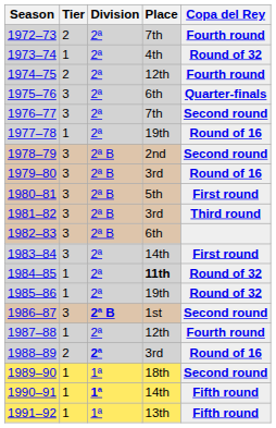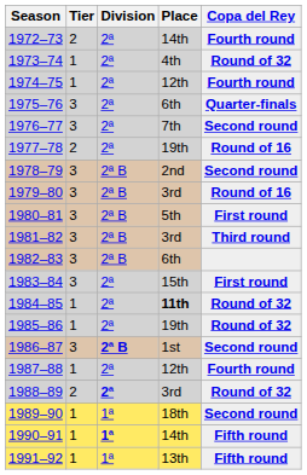 <table class="wikitable">
 <tr style="background:#f0f6fa;">
 <th>Season</th>
 <th>Tier</th>
 <th>Division</th>
 <th>Place</th>
 <th><a href='#'>Copa del Rey</a></th>
 </tr>
 <tr>
 <td style="background:#D3D3D3;"><a href='#'>1972–73</a></td>
 <td style="background:#D3D3D3;">2</td>
 <td style="background:#D3D3D3;"><a href='#'>2ª</a></td>
-<td style="background:#D3D3D3;">7th</td>
+<td style="background:#D3D3D3;">14th</td>
 <th style="background:#efefef;"><a href='#'>Fourth round</a></th>
 </tr>
 <tr>
 <td style="background:#D3D3D3;"><a href='#'>1973–74</a></td>
 <td style="background:#D3D3D3;">1</td>
 <td style="background:#D3D3D3;"><a href='#'>2ª</a></td>
 <td style="background:#D3D3D3;">4th</td>
 <th style="background:#efefef;"><a href='#'>Round of 32</a></th>
 </tr>
 <tr>
 <td style="background:#D3D3D3;"><a href='#'>1974–75</a></td>
-<td style="background:#D3D3D3;">2</td>
+<td style="background:#D3D3D3;">1</td>
 <td style="background:#D3D3D3;"><a href='#'>2ª</a></td>
 <td style="background:#D3D3D3;">12th</td>
 <th style="background:#efefef;"><a href='#'>Fourth round</a></th>
 </tr>
 <tr>
 <td style="background:#D3D3D3;"><a href='#'>1975–76</a></td>
 <td style="background:#D3D3D3;">3</td>
 <td style="background:#D3D3D3;"><a href='#'>2ª</a></td>
 <td style="background:#D3D3D3;">6th</td>
 <th style="background:#efefef;"><a href='#'>Quarter-finals</a></th>
 </tr>
 <tr>
 <td style="background:#D3D3D3;"><a href='#'>1976–77</a></td>
 <td style="background:#D3D3D3;">3</td>
 <td style="background:#D3D3D3;"><a href='#'>2ª</a></td>
 <td style="background:#D3D3D3;">7th</td>
 <th style="background:#efefef;"><a href='#'>Second round</a></th>
 </tr>
 <tr>
 <td style="background:#D3D3D3;"><a href='#'>1977–78</a></td>
-<td style="background:#D3D3D3;">1</td>
+<td style="background:#D3D3D3;">2</td>
 <td style="background:#D3D3D3;"><a href='#'>2ª</a></td>
 <td style="background:#D3D3D3;">19th</td>
 <th style="background:#efefef;"><a href='#'>Round of 16</a></th>
 </tr>
 <tr>
 <td style="background:#DEC5AB;"><a href='#'>1978–79</a></td>
 <td style="background:#DEC5AB;">3</td>
 <td style="background:#DEC5AB;"><a href='#'>2ª B</a></td>
 <td style="background:#DEC5AB;">2nd</td>
 <th style="background:#efefef;"><a href='#'>Second round</a></th>
 </tr>
 <tr>
 <td style="background:#DEC5AB;"><a href='#'>1979–80</a></td>
 <td style="background:#DEC5AB;">3</td>
 <td style="background:#DEC5AB;"><a href='#'>2ª B</a></td>
 <td style="background:#DEC5AB;">3rd</td>
 <th style="background:#efefef;"><a href='#'>Round of 16</a></th>
 </tr>
 <tr>
 <td style="background:#DEC5AB;"><a href='#'>1980–81</a></td>
 <td style="background:#DEC5AB;">3</td>
 <td style="background:#DEC5AB;"><a href='#'>2ª B</a></td>
 <td style="background:#DEC5AB;">5th</td>
 <th style="background:#efefef;"><a href='#'>First round</a></th>
 </tr>
 <tr>
 <td style="background:#DEC5AB;"><a href='#'>1981–82</a></td>
 <td style="background:#DEC5AB;">3</td>
 <td style="background:#DEC5AB;"><a href='#'>2ª B</a></td>
 <td style="background:#DEC5AB;">3rd</td>
 <th style="background:#efefef;"><a href='#'>Third round</a></th>
 </tr>
 <tr>
 <td style="background:#DEC5AB;"><a href='#'>1982–83</a></td>
 <td style="background:#DEC5AB;">3</td>
 <td style="background:#DEC5AB;"><a href='#'>2ª B</a></td>
 <td style="background:#DEC5AB;">6th</td>
 <th style="background:#efefef;"></th>
 </tr>
 <tr>
 <td style="background:#D3D3D3;"><a href='#'>1983–84</a></td>
 <td style="background:#D3D3D3;">3</td>
 <td style="background:#D3D3D3;"><a href='#'>2ª</a></td>
-<td style="background:#D3D3D3;">14th</td>
+<td style="background:#D3D3D3;">15th</td>
 <th style="background:#efefef;"><a href='#'>First round</a></th>
 </tr>
 <tr>
 <td style="background:#D3D3D3;"><a href='#'>1984–85</a></td>
 <td style="background:#D3D3D3;">1</td>
 <td style="background:#D3D3D3;"><a href='#'>2ª</a></td>
 <td style="background:#D3D3D3;"><strong>11th</strong></td>
 <th style="background:#efefef;"><a href='#'>Round of 32</a></th>
 </tr>
 <tr>
 <td style="background:#D3D3D3;"><a href='#'>1985–86</a></td>
 <td style="background:#D3D3D3;">1</td>
 <td style="background:#D3D3D3;"><a href='#'>2ª</a></td>
 <td style="background:#D3D3D3;">19th</td>
 <th style="background:#efefef;"><a href='#'>Round of 32</a></th>
 </tr>
 <tr>
 <td style="background:#DEC5AB;"><a href='#'>1986–87</a></td>
 <td style="background:#DEC5AB;">3</td>
 <td style="background:#DEC5AB;"><strong><a href='#'>2ª B</a></strong></td>
 <td style="background:#DEC5AB;">1st</td>
 <th style="background:#efefef;"><a href='#'>Second round</a></th>
 </tr>
 <tr>
 <td style="background:#D3D3D3;"><a href='#'>1987–88</a></td>
 <td style="background:#D3D3D3;">1</td>
 <td style="background:#D3D3D3;"><a href='#'>2ª</a></td>
 <td style="background:#D3D3D3;">12th</td>
 <th style="background:#efefef;"><a href='#'>Fourth round</a></th>
 </tr>
 <tr>
 <td style="background:#D3D3D3;"><a href='#'>1988–89</a></td>
 <td style="background:#D3D3D3;">2</td>
 <td style="background:#D3D3D3;"><strong><a href='#'>2ª</a></strong></td>
 <td style="background:#D3D3D3;">3rd</td>
-<th style="background:#efefef;"><a href='#'>Round of 16</a></th>
+<th style="background:#efefef;"><a href='#'>Round of 32</a></th>
 </tr>
 <tr>
 <td style="background:#FFEA64;"><a href='#'>1989–90</a></td>
 <td style="background:#FFEA64;">1</td>
 <td style="background:#FFEA64;"><a href='#'>1ª</a></td>
 <td style="background:#FFEA64;">18th</td>
 <th style="background:#efefef;"><a href='#'>Second round</a></th>
 </tr>
 <tr>
 <td style="background:#FFEA64;"><a href='#'>1990–91</a></td>
 <td style="background:#FFEA64;">1</td>
 <td style="background:#FFEA64;"><strong><a href='#'>1ª</a></strong></td>
 <td style="background:#FFEA64;">14th</td>
 <th style="background:#efefef;"><a href='#'>Fifth round</a></th>
 </tr>
 <tr>
 <td style="background:#FFEA64;"><a href='#'>1991–92</a></td>
 <td style="background:#FFEA64;">1</td>
 <td style="background:#FFEA64;"><a href='#'>1ª</a></td>
 <td style="background:#FFEA64;">13th</td>
 <th style="background:#efefef;"><a href='#'>Fifth round</a></th>
 </tr>
 </table>
